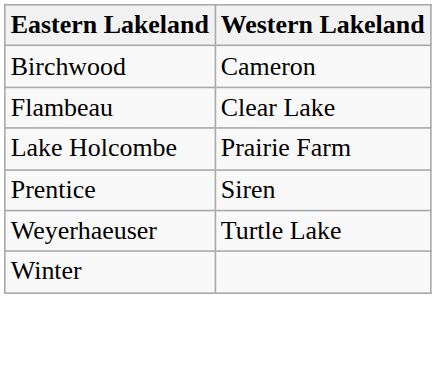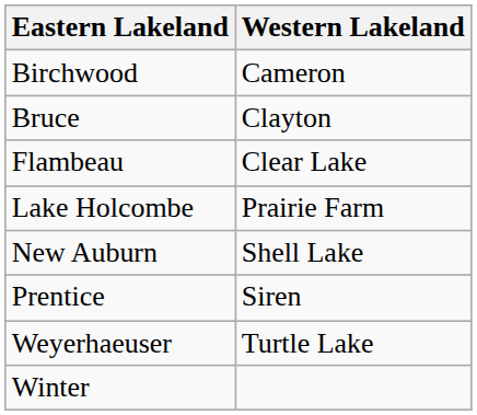 <table class="wikitable">
 <tr>
 <th>Eastern Lakeland</th>
 <th>Western Lakeland</th>
 </tr>
 <tr>
 <td>Birchwood</td>
 <td>Cameron</td>
 </tr>
 <tr>
+<td>Bruce</td>
+<td>Clayton</td>
+</tr>
+<tr>
 <td>Flambeau</td>
 <td>Clear Lake</td>
 </tr>
 <tr>
 <td>Lake Holcombe</td>
 <td>Prairie Farm</td>
+</tr>
+<tr>
+<td>New Auburn</td>
+<td>Shell Lake</td>
 </tr>
 <tr>
 <td>Prentice</td>
 <td>Siren</td>
 </tr>
 <tr>
 <td>Weyerhaeuser</td>
 <td>Turtle Lake</td>
 </tr>
 <tr>
 <td>Winter</td>
 <td></td>
 </tr>
 </table>
